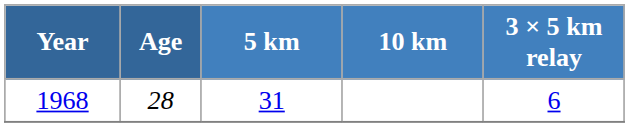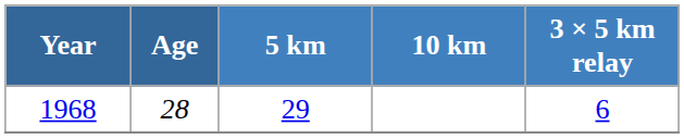 <table class="wikitable" style="font-size:95%; text-align:center; border:grey solid 1px; border-collapse:collapse; background:#ffffff;">
 <tr>
 <th style="background-color:#369; color:white; width:60px;"> Year </th>
 <th style="background-color:#369; color:white; width:40px;"> Age </th>
 <th style="background-color:#4180be; color:white; width:75px;"> 5 km </th>
 <th style="background-color:#4180be; color:white; width:75px;"> 10 km </th>
 <th style="background-color:#4180be; color:white; width:75px;"> 3 × 5 km <br> relay </th>
 </tr>
 <tr>
 <td><a href='#'>1968</a></td>
 <td><em>28</em></td>
-<td><a href='#'>31</a></td>
+<td><a href='#'>29</a></td>
 <td><a href='#'></a></td>
 <td><a href='#'>6</a></td>
 </tr>
 <tr>
 </tr>
 </table>
